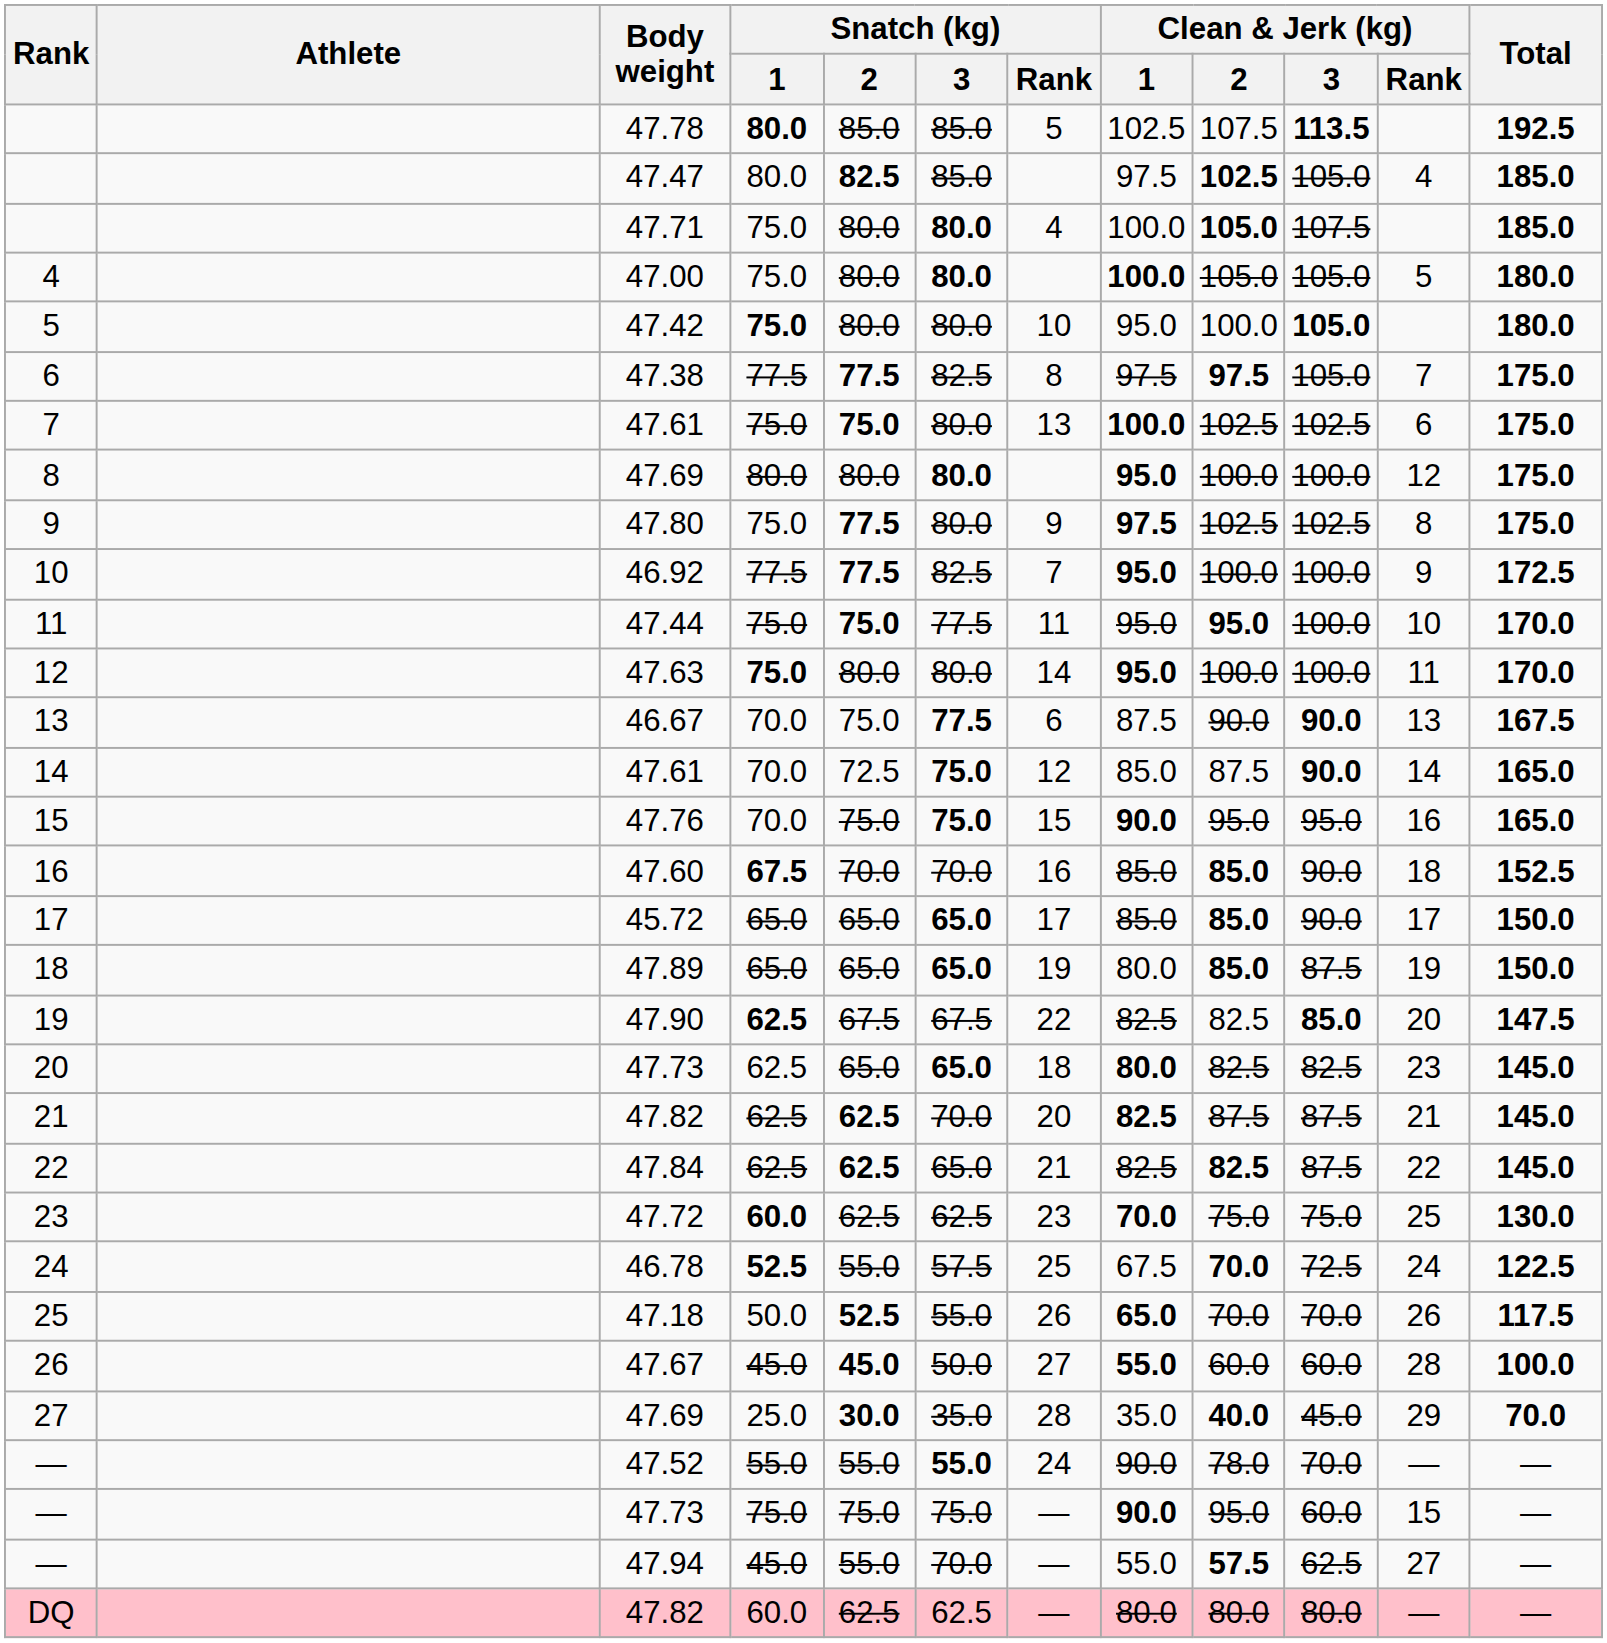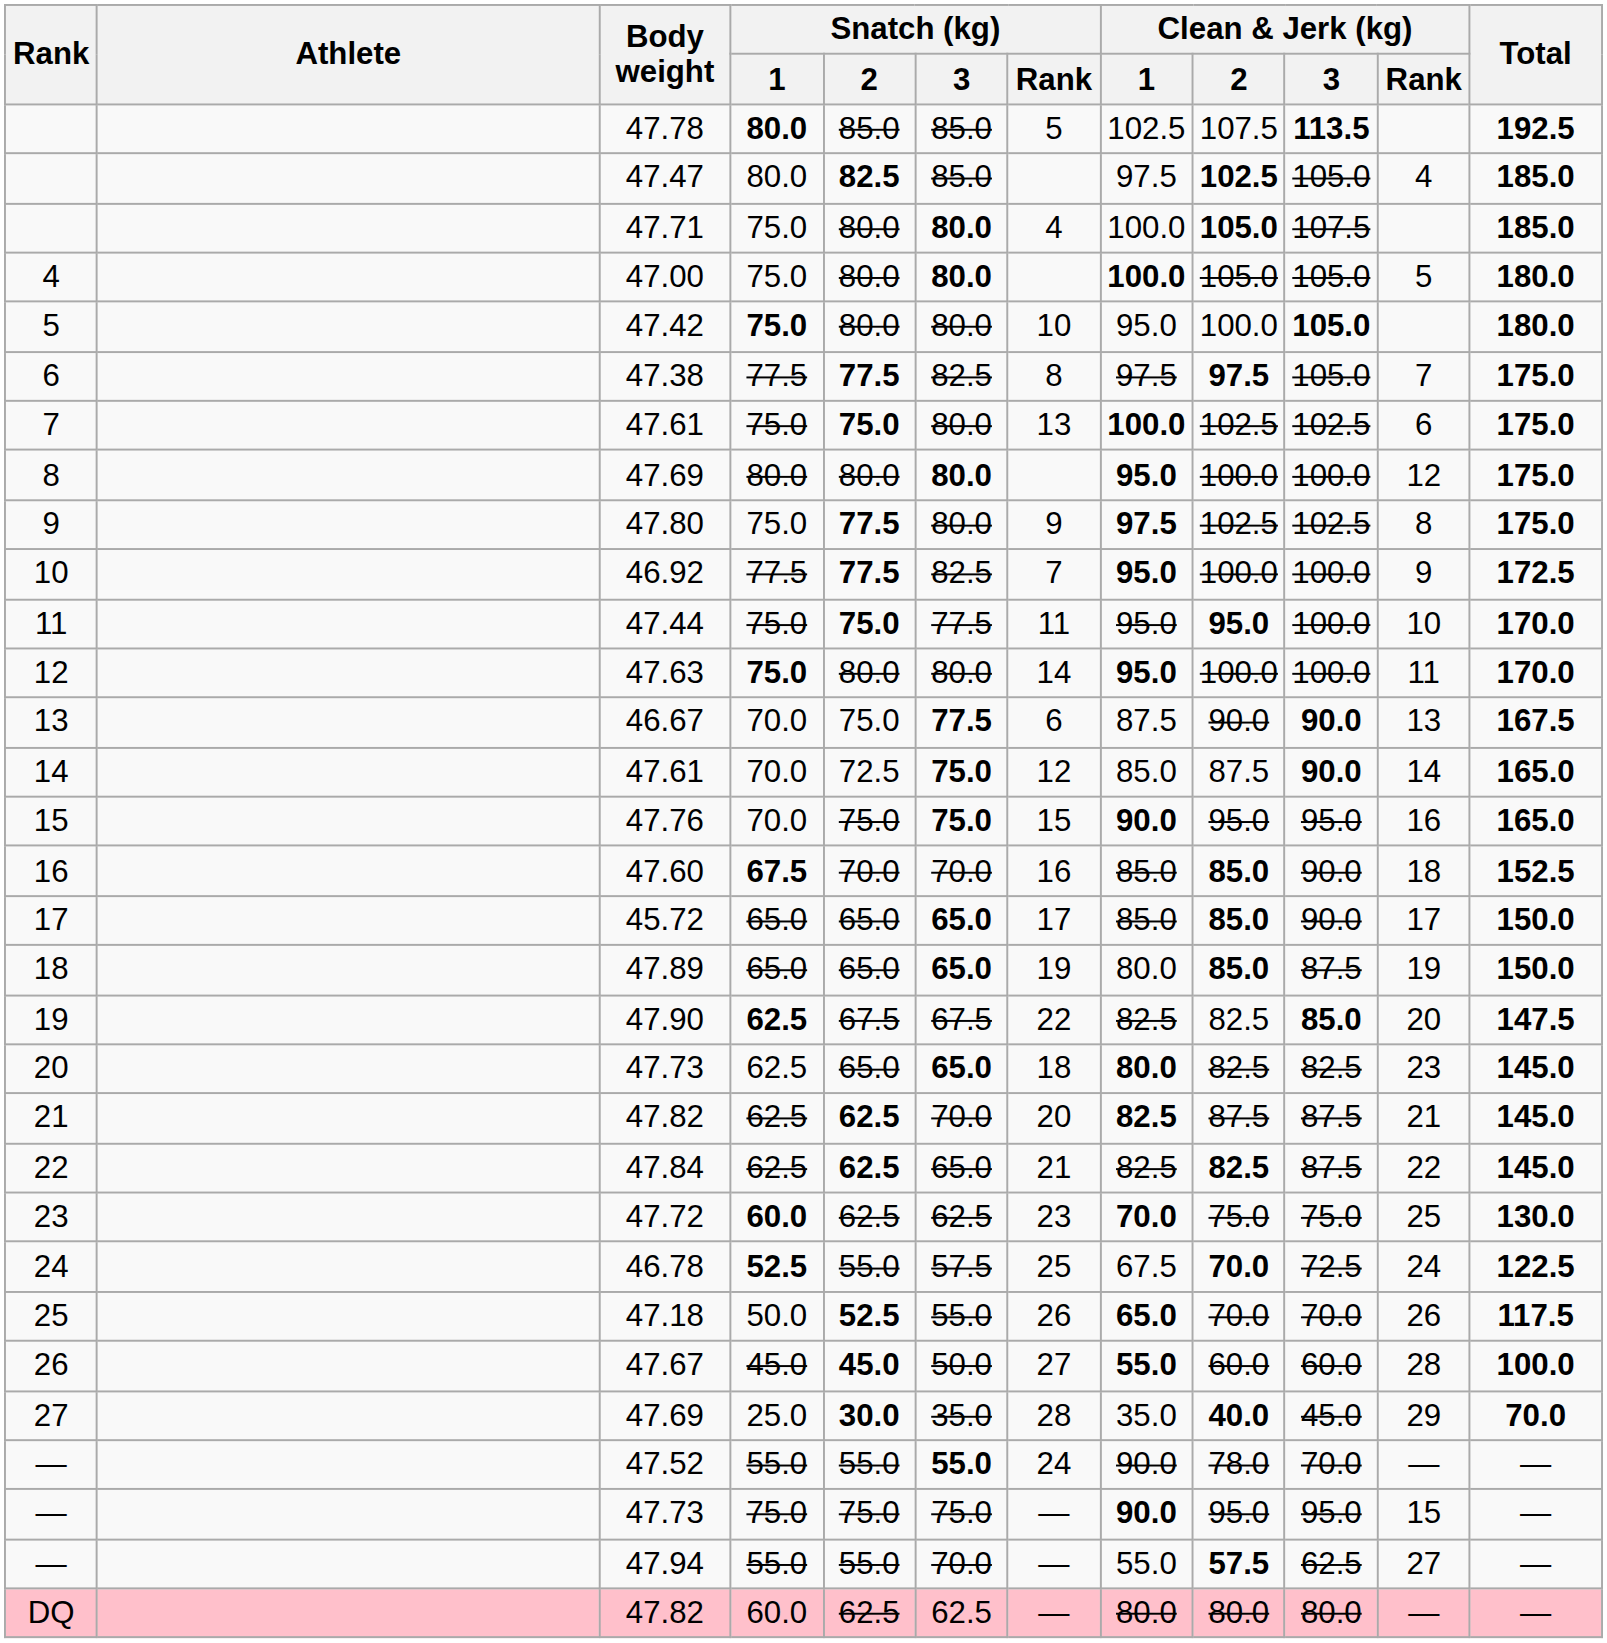 <table class = "wikitable" style="text-align:center;">
 <tr>
 <th rowspan=2 width=40>Rank</th>
 <th rowspan=2 width=250>Athlete</th>
 <th rowspan=2 width=60>Body weight</th>
 <th colspan=4>Snatch (kg)</th>
 <th colspan=4>Clean & Jerk (kg)</th>
 <th rowspan=2 width=60>Total</th>
 </tr>
 <tr>
 <th width=40>1</th>
 <th width=40>2</th>
 <th width=40>3</th>
 <th width=40>Rank</th>
 <th width=40>1</th>
 <th width=40>2</th>
 <th width=40>3</th>
 <th width=40>Rank</th>
 </tr>
 <tr>
 <td></td>
 <td align=left></td>
 <td>47.78</td>
 <td><strong>80.0</strong></td>
 <td><s>85.0</s></td>
 <td><s>85.0 </s></td>
 <td>5</td>
 <td>102.5</td>
 <td>107.5</td>
 <td><strong>113.5</strong></td>
 <td></td>
 <td><strong>192.5</strong></td>
 </tr>
 <tr>
 <td></td>
 <td align=left></td>
 <td>47.47</td>
 <td>80.0</td>
 <td><strong>82.5</strong></td>
 <td><s>85.0 </s></td>
 <td></td>
 <td>97.5</td>
 <td><strong>102.5</strong></td>
 <td><s>105.0 </s></td>
 <td>4</td>
 <td><strong>185.0</strong></td>
 </tr>
 <tr>
 <td></td>
 <td align=left></td>
 <td>47.71</td>
 <td>75.0</td>
 <td><s>80.0 </s></td>
 <td><strong>80.0</strong></td>
 <td>4</td>
 <td>100.0</td>
 <td><strong>105.0</strong></td>
 <td><s>107.5 </s></td>
 <td></td>
 <td><strong>185.0</strong></td>
 </tr>
 <tr>
 <td>4</td>
 <td align=left></td>
 <td>47.00</td>
 <td>75.0</td>
 <td><s>80.0 </s></td>
 <td><strong>80.0</strong></td>
 <td></td>
 <td><strong>100.0</strong></td>
 <td><s>105.0</s></td>
 <td><s>105.0 </s></td>
 <td>5</td>
 <td><strong>180.0</strong></td>
 </tr>
 <tr>
 <td>5</td>
 <td align=left></td>
 <td>47.42</td>
 <td><strong>75.0</strong></td>
 <td><s>80.0</s></td>
 <td><s>80.0 </s></td>
 <td>10</td>
 <td>95.0</td>
 <td>100.0</td>
 <td><strong>105.0</strong></td>
 <td></td>
 <td><strong>180.0</strong></td>
 </tr>
 <tr>
 <td>6</td>
 <td align=left></td>
 <td>47.38</td>
 <td><s>77.5 </s></td>
 <td><strong>77.5</strong></td>
 <td><s>82.5 </s></td>
 <td>8</td>
 <td><s>97.5 </s></td>
 <td><strong>97.5</strong></td>
 <td><s>105.0 </s></td>
 <td>7</td>
 <td><strong>175.0</strong></td>
 </tr>
 <tr>
 <td>7</td>
 <td align=left></td>
 <td>47.61</td>
 <td><s>75.0 </s></td>
 <td><strong>75.0</strong></td>
 <td><s>80.0 </s></td>
 <td>13</td>
 <td><strong>100.0</strong></td>
 <td><s>102.5</s></td>
 <td><s>102.5 </s></td>
 <td>6</td>
 <td><strong>175.0</strong></td>
 </tr>
 <tr>
 <td>8</td>
 <td align=left></td>
 <td>47.69</td>
 <td><s>80.0</s></td>
 <td><s>80.0 </s></td>
 <td><strong>80.0</strong></td>
 <td></td>
 <td><strong>95.0</strong></td>
 <td><s>100.0</s></td>
 <td><s>100.0 </s></td>
 <td>12</td>
 <td><strong>175.0</strong></td>
 </tr>
 <tr>
 <td>9</td>
 <td align=left></td>
 <td>47.80</td>
 <td>75.0</td>
 <td><strong>77.5</strong></td>
 <td><s>80.0 </s></td>
 <td>9</td>
 <td><strong>97.5</strong></td>
 <td><s>102.5</s></td>
 <td><s>102.5 </s></td>
 <td>8</td>
 <td><strong>175.0</strong></td>
 </tr>
 <tr>
 <td>10</td>
 <td align=left></td>
 <td>46.92</td>
 <td><s>77.5 </s></td>
 <td><strong>77.5</strong></td>
 <td><s>82.5 </s></td>
 <td>7</td>
 <td><strong>95.0</strong></td>
 <td><s>100.0</s></td>
 <td><s>100.0 </s></td>
 <td>9</td>
 <td><strong>172.5</strong></td>
 </tr>
 <tr>
 <td>11</td>
 <td align=left></td>
 <td>47.44</td>
 <td><s>75.0 </s></td>
 <td><strong>75.0</strong></td>
 <td><s>77.5 </s></td>
 <td>11</td>
 <td><s>95.0 </s></td>
 <td><strong>95.0</strong></td>
 <td><s>100.0 </s></td>
 <td>10</td>
 <td><strong>170.0</strong></td>
 </tr>
 <tr>
 <td>12</td>
 <td align=left></td>
 <td>47.63</td>
 <td><strong>75.0</strong></td>
 <td><s>80.0 </s></td>
 <td><s>80.0 </s></td>
 <td>14</td>
 <td><strong>95.0</strong></td>
 <td><s>100.0 </s></td>
 <td><s>100.0 </s></td>
 <td>11</td>
 <td><strong>170.0</strong></td>
 </tr>
 <tr>
 <td>13</td>
 <td align=left></td>
 <td>46.67</td>
 <td>70.0</td>
 <td>75.0</td>
 <td><strong>77.5</strong></td>
 <td>6</td>
 <td>87.5</td>
 <td><s>90.0 </s></td>
 <td><strong>90.0</strong></td>
 <td>13</td>
 <td><strong>167.5</strong></td>
 </tr>
 <tr>
 <td>14</td>
 <td align=left></td>
 <td>47.61</td>
 <td>70.0</td>
 <td>72.5</td>
 <td><strong>75.0</strong></td>
 <td>12</td>
 <td>85.0</td>
 <td>87.5</td>
 <td><strong>90.0</strong></td>
 <td>14</td>
 <td><strong>165.0</strong></td>
 </tr>
 <tr>
 <td>15</td>
 <td align=left></td>
 <td>47.76</td>
 <td>70.0</td>
 <td><s>75.0 </s></td>
 <td><strong>75.0</strong></td>
 <td>15</td>
 <td><strong>90.0</strong></td>
 <td><s>95.0 </s></td>
 <td><s>95.0 </s></td>
 <td>16</td>
 <td><strong>165.0</strong></td>
 </tr>
 <tr>
 <td>16</td>
 <td align=left></td>
 <td>47.60</td>
 <td><strong>67.5</strong></td>
 <td><s>70.0 </s></td>
 <td><s>70.0 </s></td>
 <td>16</td>
 <td><s>85.0 </s></td>
 <td><strong>85.0</strong></td>
 <td><s>90.0 </s></td>
 <td>18</td>
 <td><strong>152.5</strong></td>
 </tr>
 <tr>
 <td>17</td>
 <td align=left></td>
 <td>45.72</td>
 <td><s>65.0 </s></td>
 <td><s>65.0 </s></td>
 <td><strong>65.0</strong></td>
 <td>17</td>
 <td><s>85.0 </s></td>
 <td><strong>85.0</strong></td>
 <td><s>90.0 </s></td>
 <td>17</td>
 <td><strong>150.0</strong></td>
 </tr>
 <tr>
 <td>18</td>
 <td align=left></td>
 <td>47.89</td>
 <td><s>65.0 </s></td>
 <td><s>65.0 </s></td>
 <td><strong>65.0</strong></td>
 <td>19</td>
 <td>80.0</td>
 <td><strong>85.0</strong></td>
 <td><s>87.5 </s></td>
 <td>19</td>
 <td><strong>150.0</strong></td>
 </tr>
 <tr>
 <td>19</td>
 <td align=left></td>
 <td>47.90</td>
 <td><strong>62.5</strong></td>
 <td><s>67.5 </s></td>
 <td><s>67.5 </s></td>
 <td>22</td>
 <td><s>82.5 </s></td>
 <td>82.5</td>
 <td><strong>85.0</strong></td>
 <td>20</td>
 <td><strong>147.5</strong></td>
 </tr>
 <tr>
 <td>20</td>
 <td align=left></td>
 <td>47.73</td>
 <td>62.5</td>
 <td><s>65.0 </s></td>
 <td><strong>65.0</strong></td>
 <td>18</td>
 <td><strong>80.0</strong></td>
 <td><s>82.5 </s></td>
 <td><s>82.5 </s></td>
 <td>23</td>
 <td><strong>145.0</strong></td>
 </tr>
 <tr>
 <td>21</td>
 <td align=left></td>
 <td>47.82</td>
 <td><s>62.5 </s></td>
 <td><strong>62.5</strong></td>
 <td><s>70.0 </s></td>
 <td>20</td>
 <td><strong>82.5</strong></td>
 <td><s>87.5 </s></td>
 <td><s>87.5 </s></td>
 <td>21</td>
 <td><strong>145.0</strong></td>
 </tr>
 <tr>
 <td>22</td>
 <td align=left></td>
 <td>47.84</td>
 <td><s>62.5 </s></td>
 <td><strong>62.5</strong></td>
 <td><s>65.0 </s></td>
 <td>21</td>
 <td><s>82.5 </s></td>
 <td><strong>82.5</strong></td>
 <td><s>87.5 </s></td>
 <td>22</td>
 <td><strong>145.0</strong></td>
 </tr>
 <tr>
 <td>23</td>
 <td align=left></td>
 <td>47.72</td>
 <td><strong>60.0</strong></td>
 <td><s>62.5 </s></td>
 <td><s>62.5 </s></td>
 <td>23</td>
 <td><strong>70.0</strong></td>
 <td><s>75.0 </s></td>
 <td><s>75.0 </s></td>
 <td>25</td>
 <td><strong>130.0</strong></td>
 </tr>
 <tr>
 <td>24</td>
 <td align=left></td>
 <td>46.78</td>
 <td><strong>52.5</strong></td>
 <td><s>55.0 </s></td>
 <td><s>57.5 </s></td>
 <td>25</td>
 <td>67.5</td>
 <td><strong>70.0</strong></td>
 <td><s>72.5 </s></td>
 <td>24</td>
 <td><strong>122.5</strong></td>
 </tr>
 <tr>
 <td>25</td>
 <td align=left></td>
 <td>47.18</td>
 <td>50.0</td>
 <td><strong>52.5</strong></td>
 <td><s>55.0 </s></td>
 <td>26</td>
 <td><strong>65.0</strong></td>
 <td><s>70.0 </s></td>
 <td><s>70.0 </s></td>
 <td>26</td>
 <td><strong>117.5</strong></td>
 </tr>
 <tr>
 <td>26</td>
 <td align=left></td>
 <td>47.67</td>
 <td><s>45.0 </s></td>
 <td><strong>45.0</strong></td>
 <td><s>50.0 </s></td>
 <td>27</td>
 <td><strong>55.0</strong></td>
 <td><s>60.0 </s></td>
 <td><s>60.0 </s></td>
 <td>28</td>
 <td><strong>100.0</strong></td>
 </tr>
 <tr>
 <td>27</td>
 <td align=left></td>
 <td>47.69</td>
 <td>25.0</td>
 <td><strong>30.0</strong></td>
 <td><s>35.0 </s></td>
 <td>28</td>
 <td>35.0</td>
 <td><strong>40.0</strong></td>
 <td><s>45.0 </s></td>
 <td>29</td>
 <td><strong>70.0</strong></td>
 </tr>
 <tr>
 <td>—</td>
 <td align=left></td>
 <td>47.52</td>
 <td><s>55.0</s></td>
 <td><s>55.0</s></td>
 <td><strong>55.0</strong></td>
 <td>24</td>
 <td><s>90.0 </s></td>
 <td><s>78.0</s></td>
 <td><s>70.0 </s></td>
 <td>—</td>
 <td>—</td>
 </tr>
 <tr>
 <td>—</td>
 <td align=left></td>
 <td>47.73</td>
 <td><s>75.0 </s></td>
 <td><s>75.0</s></td>
 <td><s>75.0 </s></td>
 <td>—</td>
 <td><strong>90.0</strong></td>
 <td><s>95.0</s></td>
-<td><s>60.0 </s></td>
+<td><s>95.0 </s></td>
 <td>15</td>
 <td>—</td>
 </tr>
 <tr>
 <td>—</td>
 <td align=left></td>
 <td>47.94</td>
-<td><s>45.0 </s></td>
+<td><s>55.0 </s></td>
 <td><s>55.0</s></td>
 <td><s>70.0 </s></td>
 <td>—</td>
 <td>55.0</td>
 <td><strong>57.5</strong></td>
 <td><s>62.5 </s></td>
 <td>27</td>
 <td>—</td>
 </tr>
 <tr bgcolor=pink>
 <td>DQ</td>
 <td align=left></td>
 <td>47.82</td>
 <td>60.0</td>
 <td><s>62.5</s></td>
 <td>62.5</td>
 <td>—</td>
 <td><s>80.0 </s></td>
 <td><s>80.0</s></td>
 <td><s>80.0 </s></td>
 <td>—</td>
 <td>—</td>
 </tr>
 </table>
